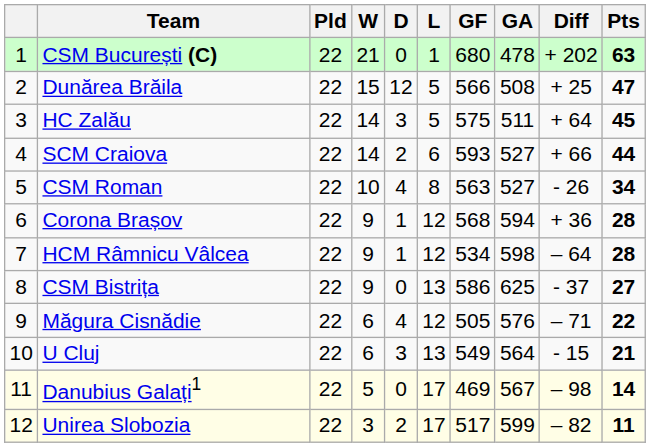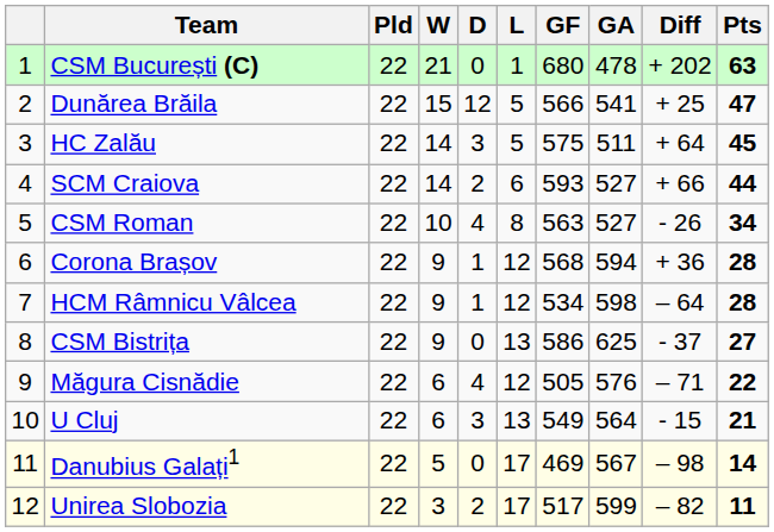 <table class="wikitable sortable" style="text-align:center">
 <tr>
 <th></th>
 <th width="200">Team</th>
 <th>Pld</th>
 <th>W</th>
 <th>D</th>
 <th>L</th>
 <th>GF</th>
 <th>GA</th>
 <th>Diff</th>
 <th>Pts</th>
 </tr>
 <tr style="background: #CCFFCC;">
 <td>1</td>
 <td align=left> <a href='#'>CSM București</a> <strong>(C)</strong></td>
 <td>22</td>
 <td>21</td>
 <td>0</td>
 <td>1</td>
 <td>680</td>
 <td>478</td>
 <td>+ 202</td>
 <td><strong>63</strong></td>
 </tr>
 <tr>
 <td>2</td>
 <td align=left><a href='#'>Dunărea Brăila</a></td>
 <td>22</td>
 <td>15</td>
 <td>12</td>
 <td>5</td>
 <td>566</td>
-<td>508</td>
+<td>541</td>
 <td>+ 25</td>
 <td><strong>47</strong></td>
 </tr>
 <tr>
 <td>3</td>
 <td align=left><a href='#'>HC Zalău</a></td>
 <td>22</td>
 <td>14</td>
 <td>3</td>
 <td>5</td>
 <td>575</td>
 <td>511</td>
 <td>+ 64</td>
 <td><strong>45</strong></td>
 </tr>
 <tr>
 <td>4</td>
 <td align=left><a href='#'>SCM Craiova</a></td>
 <td>22</td>
 <td>14</td>
 <td>2</td>
 <td>6</td>
 <td>593</td>
 <td>527</td>
 <td>+ 66</td>
 <td><strong>44</strong></td>
 </tr>
 <tr>
 <td>5</td>
 <td align=left><a href='#'>CSM Roman</a></td>
 <td>22</td>
 <td>10</td>
 <td>4</td>
 <td>8</td>
 <td>563</td>
 <td>527</td>
 <td>- 26</td>
 <td><strong>34</strong></td>
 </tr>
 <tr>
 <td>6</td>
 <td align=left><a href='#'>Corona Brașov</a></td>
 <td>22</td>
 <td>9</td>
 <td>1</td>
 <td>12</td>
 <td>568</td>
 <td>594</td>
 <td>+ 36</td>
 <td><strong>28</strong></td>
 </tr>
 <tr>
 <td>7</td>
 <td align=left><a href='#'>HCM Râmnicu Vâlcea</a></td>
 <td>22</td>
 <td>9</td>
 <td>1</td>
 <td>12</td>
 <td>534</td>
 <td>598</td>
 <td>– 64</td>
 <td><strong>28</strong></td>
 </tr>
 <tr>
 <td>8</td>
 <td align=left><a href='#'>CSM Bistrița</a></td>
 <td>22</td>
 <td>9</td>
 <td>0</td>
 <td>13</td>
 <td>586</td>
 <td>625</td>
 <td>- 37</td>
 <td><strong>27</strong></td>
 </tr>
 <tr>
 <td>9</td>
 <td align=left><a href='#'>Măgura Cisnădie</a></td>
 <td>22</td>
 <td>6</td>
 <td>4</td>
 <td>12</td>
 <td>505</td>
 <td>576</td>
 <td>– 71</td>
 <td><strong>22</strong></td>
 </tr>
 <tr>
 <td>10</td>
 <td align=left><a href='#'>U Cluj</a></td>
 <td>22</td>
 <td>6</td>
 <td>3</td>
 <td>13</td>
 <td>549</td>
 <td>564</td>
 <td>- 15</td>
 <td><strong>21</strong></td>
 </tr>
 <tr style="background: #FFFEE6;">
 <td>11</td>
 <td align=left><a href='#'>Danubius Galați</a><sup>1</sup></td>
 <td>22</td>
 <td>5</td>
 <td>0</td>
 <td>17</td>
 <td>469</td>
 <td>567</td>
 <td>– 98</td>
 <td><strong>14</strong></td>
 </tr>
 <tr style="background: #FFFEE6;">
 <td>12</td>
 <td align=left><a href='#'>Unirea Slobozia</a></td>
 <td>22</td>
 <td>3</td>
 <td>2</td>
 <td>17</td>
 <td>517</td>
 <td>599</td>
 <td>– 82</td>
 <td><strong>11</strong></td>
 </tr>
 </table>
